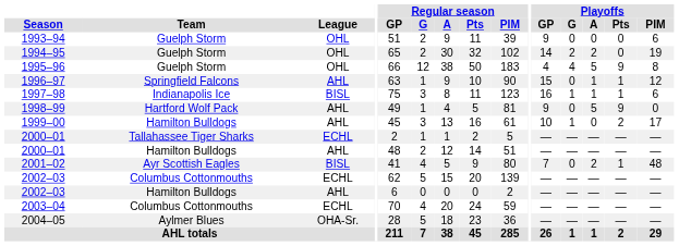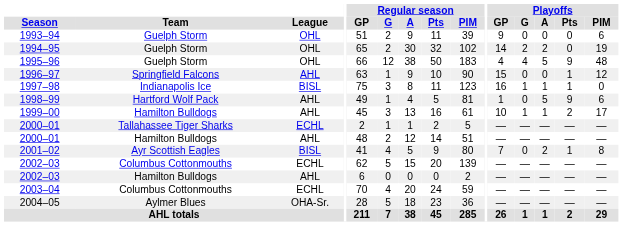 <table border="0" cellpadding="1" cellspacing="0" style="text-align:center; width:60em">
 <tr bgcolor="#e0e0e0">
 <th colspan="3" bgcolor="#ffffff"></th>
 <th rowspan="99" bgcolor="#ffffff"></th>
 <th colspan="5"><a href='#'>Regular season</a></th>
 <th rowspan="99" bgcolor="#ffffff"></th>
 <th colspan="5"><a href='#'>Playoffs</a></th>
 </tr>
 <tr bgcolor="#e0e0e0">
 <th><a href='#'>Season</a></th>
 <th>Team</th>
 <th>League</th>
 <th>GP</th>
 <th><a href='#'>G</a></th>
 <th><a href='#'>A</a></th>
 <th><a href='#'>Pts</a></th>
 <th><a href='#'>PIM</a></th>
 <th>GP</th>
 <th>G</th>
 <th>A</th>
 <th>Pts</th>
 <th>PIM</th>
 </tr>
 <tr>
 <td><a href='#'>1993–94</a></td>
 <td><a href='#'>Guelph Storm</a></td>
 <td><a href='#'>OHL</a></td>
 <td>51</td>
 <td>2</td>
 <td>9</td>
 <td>11</td>
 <td>39</td>
 <td>9</td>
 <td>0</td>
 <td>0</td>
 <td>0</td>
 <td>6</td>
 </tr>
 <tr bgcolor="#f0f0f0">
 <td><a href='#'>1994–95</a></td>
 <td>Guelph Storm</td>
 <td>OHL</td>
 <td>65</td>
 <td>2</td>
 <td>30</td>
 <td>32</td>
 <td>102</td>
 <td>14</td>
 <td>2</td>
 <td>2</td>
 <td>0</td>
 <td>19</td>
 </tr>
 <tr>
 <td><a href='#'>1995–96</a></td>
 <td>Guelph Storm</td>
 <td>OHL</td>
 <td>66</td>
 <td>12</td>
 <td>38</td>
 <td>50</td>
 <td>183</td>
 <td>4</td>
 <td>4</td>
 <td>5</td>
 <td>9</td>
-<td>8</td>
+<td>48</td>
 </tr>
 <tr bgcolor="#f0f0f0">
 <td><a href='#'>1996–97</a></td>
 <td><a href='#'>Springfield Falcons</a></td>
 <td><a href='#'>AHL</a></td>
 <td>63</td>
 <td>1</td>
 <td>9</td>
 <td>10</td>
 <td>90</td>
 <td>15</td>
 <td>0</td>
-<td>1</td>
+<td>0</td>
 <td>1</td>
 <td>12</td>
 </tr>
 <tr>
 <td><a href='#'>1997–98</a></td>
 <td><a href='#'>Indianapolis Ice</a></td>
 <td><a href='#'>BISL</a></td>
 <td>75</td>
 <td>3</td>
 <td>8</td>
 <td>11</td>
 <td>123</td>
 <td>16</td>
 <td>1</td>
 <td>1</td>
 <td>1</td>
-<td>6</td>
+<td>0</td>
 </tr>
 <tr bgcolor="#f0f0f0">
 <td><a href='#'>1998–99</a></td>
 <td><a href='#'>Hartford Wolf Pack</a></td>
 <td>AHL</td>
 <td>49</td>
 <td>1</td>
 <td>4</td>
 <td>5</td>
 <td>81</td>
-<td>9</td>
+<td>1</td>
 <td>0</td>
 <td>5</td>
 <td>9</td>
-<td>0</td>
+<td>6</td>
 </tr>
 <tr>
 <td><a href='#'>1999–00</a></td>
 <td><a href='#'>Hamilton Bulldogs</a></td>
 <td>AHL</td>
 <td>45</td>
 <td>3</td>
 <td>13</td>
 <td>16</td>
 <td>61</td>
 <td>10</td>
 <td>1</td>
-<td>0</td>
+<td>1</td>
 <td>2</td>
 <td>17</td>
 </tr>
 <tr bgcolor="#f0f0f0">
 <td><a href='#'>2000–01</a></td>
 <td><a href='#'>Tallahassee Tiger Sharks</a></td>
 <td><a href='#'>ECHL</a></td>
 <td>2</td>
 <td>1</td>
 <td>1</td>
 <td>2</td>
 <td>5</td>
 <td>—</td>
 <td>—</td>
 <td>—</td>
 <td>—</td>
 <td>—</td>
 </tr>
 <tr>
 <td><a href='#'>2000–01</a></td>
 <td>Hamilton Bulldogs</td>
 <td>AHL</td>
 <td>48</td>
 <td>2</td>
 <td>12</td>
 <td>14</td>
 <td>51</td>
 <td>—</td>
 <td>—</td>
 <td>—</td>
 <td>—</td>
 <td>—</td>
 </tr>
 <tr bgcolor="#f0f0f0">
 <td><a href='#'>2001–02</a></td>
 <td><a href='#'>Ayr Scottish Eagles</a></td>
 <td><a href='#'>BISL</a></td>
 <td>41</td>
 <td>4</td>
 <td>5</td>
 <td>9</td>
 <td>80</td>
 <td>7</td>
 <td>0</td>
 <td>2</td>
 <td>1</td>
-<td>48</td>
+<td>8</td>
 </tr>
 <tr>
 <td><a href='#'>2002–03</a></td>
 <td><a href='#'>Columbus Cottonmouths</a></td>
 <td>ECHL</td>
 <td>62</td>
 <td>5</td>
 <td>15</td>
 <td>20</td>
 <td>139</td>
 <td>—</td>
 <td>—</td>
 <td>—</td>
 <td>—</td>
 <td>—</td>
 </tr>
 <tr bgcolor="#f0f0f0">
 <td><a href='#'>2002–03</a></td>
 <td>Hamilton Bulldogs</td>
 <td>AHL</td>
 <td>6</td>
 <td>0</td>
 <td>0</td>
 <td>0</td>
 <td>2</td>
 <td>—</td>
 <td>—</td>
 <td>—</td>
 <td>—</td>
 <td>—</td>
 </tr>
 <tr>
 <td><a href='#'>2003–04</a></td>
 <td>Columbus Cottonmouths</td>
 <td>ECHL</td>
 <td>70</td>
 <td>4</td>
 <td>20</td>
 <td>24</td>
 <td>59</td>
 <td>—</td>
 <td>—</td>
 <td>—</td>
 <td>—</td>
 <td>—</td>
 </tr>
 <tr bgcolor="#f0f0f0">
 <td>2004–05</td>
 <td>Aylmer Blues</td>
 <td>OHA-Sr.</td>
 <td>28</td>
 <td>5</td>
 <td>18</td>
 <td>23</td>
 <td>36</td>
 <td>—</td>
 <td>—</td>
 <td>—</td>
 <td>—</td>
 <td>—</td>
 </tr>
 <tr>
 </tr>
 <tr ALIGN="center" bgcolor="#e0e0e0">
 <th colspan="3">AHL totals</th>
 <th ALIGN="center">211</th>
 <th ALIGN="center">7</th>
 <th ALIGN="center">38</th>
 <th ALIGN="center">45</th>
 <th ALIGN="center">285</th>
 <th ALIGN="center">26</th>
 <th ALIGN="center">1</th>
 <th ALIGN="center">1</th>
 <th ALIGN="center">2</th>
 <th ALIGN="center">29</th>
 </tr>
 </table>
